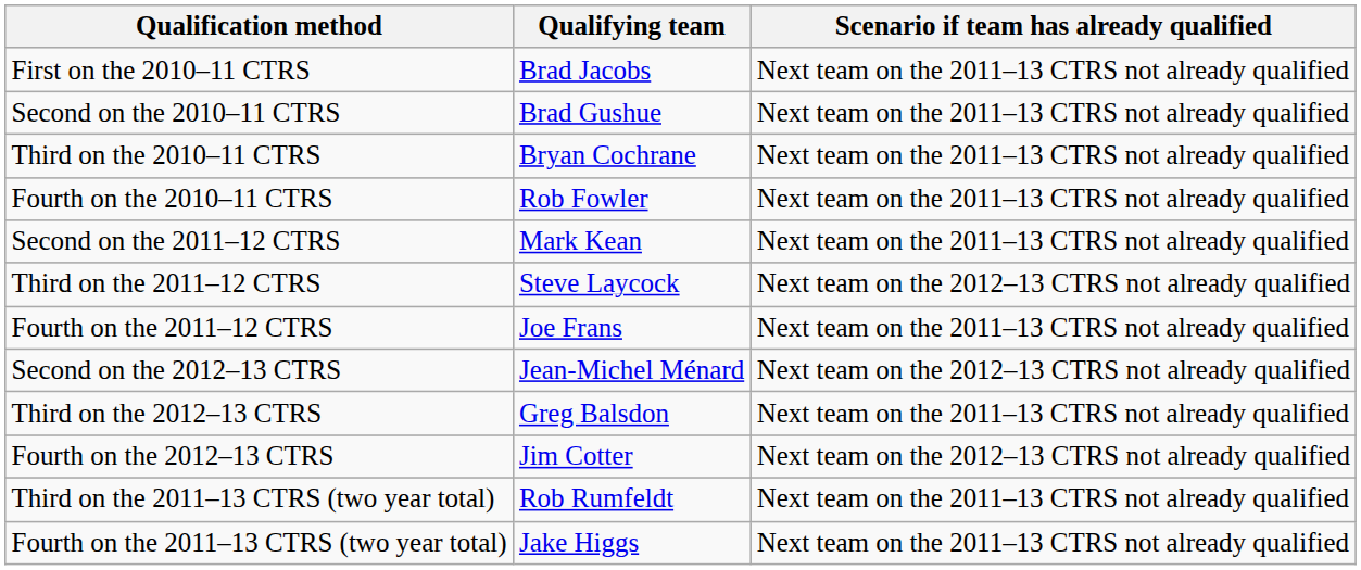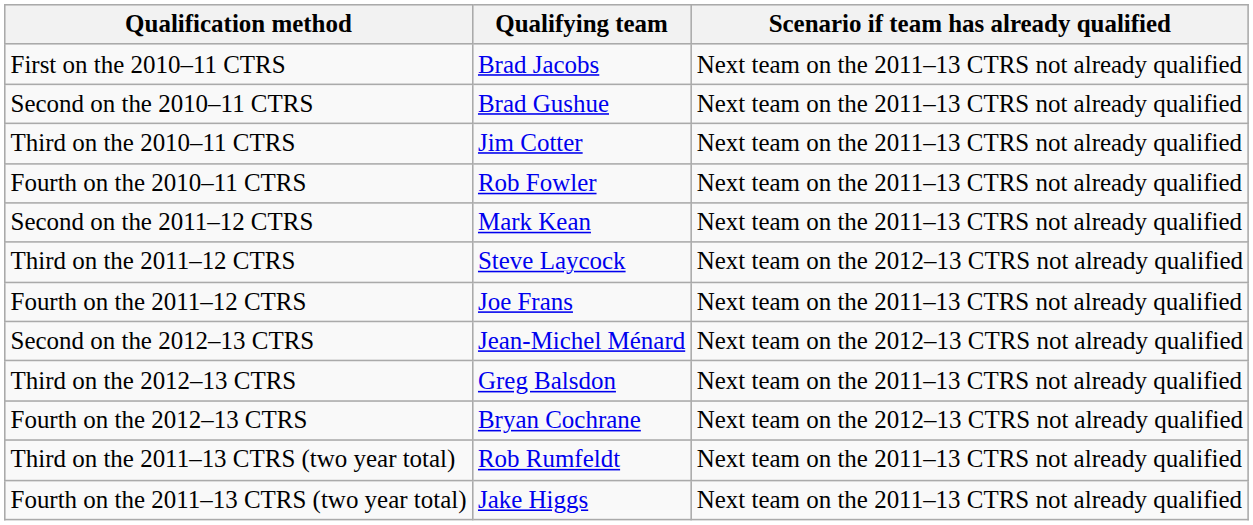 <table class="wikitable">
 <tr>
 <th>Qualification method</th>
 <th>Qualifying team</th>
 <th>Scenario if team has already qualified</th>
 </tr>
 <tr>
 <td>First on the 2010–11 CTRS</td>
 <td><a href='#'>Brad Jacobs</a></td>
 <td>Next team on the 2011–13 CTRS not already qualified</td>
 </tr>
 <tr>
 <td>Second on the 2010–11 CTRS</td>
 <td><a href='#'>Brad Gushue</a></td>
 <td>Next team on the 2011–13 CTRS not already qualified</td>
 </tr>
 <tr>
 <td>Third on the 2010–11 CTRS</td>
-<td><a href='#'>Bryan Cochrane</a></td>
+<td><a href='#'>Jim Cotter</a></td>
 <td>Next team on the 2011–13 CTRS not already qualified</td>
 </tr>
 <tr>
 <td>Fourth on the 2010–11 CTRS</td>
 <td><a href='#'>Rob Fowler</a></td>
 <td>Next team on the 2011–13 CTRS not already qualified</td>
 </tr>
 <tr>
 <td>Second on the 2011–12 CTRS</td>
 <td><a href='#'>Mark Kean</a></td>
 <td>Next team on the 2011–13 CTRS not already qualified</td>
 </tr>
 <tr>
 <td>Third on the 2011–12 CTRS</td>
 <td><a href='#'>Steve Laycock</a></td>
 <td>Next team on the 2012–13 CTRS not already qualified</td>
 </tr>
 <tr>
 <td>Fourth on the 2011–12 CTRS</td>
 <td><a href='#'>Joe Frans</a></td>
 <td>Next team on the 2011–13 CTRS not already qualified</td>
 </tr>
 <tr>
 <td>Second on the 2012–13 CTRS</td>
 <td><a href='#'>Jean-Michel Ménard</a></td>
 <td>Next team on the 2012–13 CTRS not already qualified</td>
 </tr>
 <tr>
 <td>Third on the 2012–13 CTRS</td>
 <td><a href='#'>Greg Balsdon</a></td>
 <td>Next team on the 2011–13 CTRS not already qualified</td>
 </tr>
 <tr>
 <td>Fourth on the 2012–13 CTRS</td>
-<td><a href='#'>Jim Cotter</a></td>
+<td><a href='#'>Bryan Cochrane</a></td>
 <td>Next team on the 2012–13 CTRS not already qualified</td>
 </tr>
 <tr>
 <td>Third on the 2011–13 CTRS (two year total)</td>
 <td><a href='#'>Rob Rumfeldt</a></td>
 <td>Next team on the 2011–13 CTRS not already qualified</td>
 </tr>
 <tr>
 <td>Fourth on the 2011–13 CTRS (two year total)</td>
 <td><a href='#'>Jake Higgs</a></td>
 <td>Next team on the 2011–13 CTRS not already qualified</td>
 </tr>
 </table>
